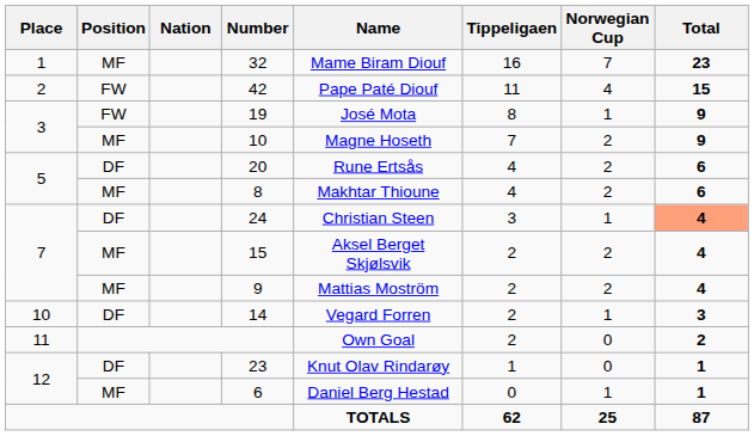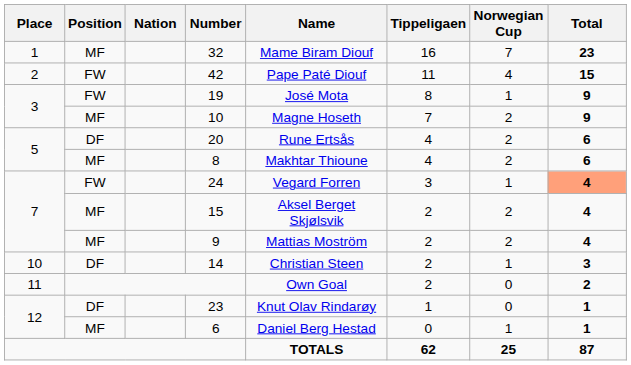 <table class="wikitable" style="font-size: 95%; text-align: center;">
 <tr>
 <th width=60>Place</th>
 <th width=60>Position</th>
 <th width=60>Nation</th>
 <th width=60>Number</th>
 <th width=150>Name</th>
 <th width=80>Tippeligaen</th>
 <th width=80>Norwegian Cup</th>
 <th width=80><strong>Total</strong></th>
 </tr>
 <tr>
 <td>1</td>
 <td>MF</td>
 <td></td>
 <td>32</td>
 <td><a href='#'>Mame Biram Diouf</a></td>
 <td>16</td>
 <td>7</td>
 <td><strong>23</strong></td>
 </tr>
 <tr>
 <td>2</td>
 <td>FW</td>
 <td></td>
 <td>42</td>
 <td><a href='#'>Pape Paté Diouf</a></td>
 <td>11</td>
 <td>4</td>
 <td><strong>15</strong></td>
 </tr>
 <tr>
 <td rowspan="2">3</td>
 <td>FW</td>
 <td></td>
 <td>19</td>
 <td><a href='#'>José Mota</a></td>
 <td>8</td>
 <td>1</td>
 <td><strong>9</strong></td>
 </tr>
 <tr>
 <td>MF</td>
 <td></td>
 <td>10</td>
 <td><a href='#'>Magne Hoseth</a></td>
 <td>7</td>
 <td>2</td>
 <td><strong>9</strong></td>
 </tr>
 <tr>
 <td rowspan="2">5</td>
 <td>DF</td>
 <td></td>
 <td>20</td>
 <td><a href='#'>Rune Ertsås</a></td>
 <td>4</td>
 <td>2</td>
 <td><strong>6</strong></td>
 </tr>
 <tr>
 <td>MF</td>
 <td></td>
 <td>8</td>
 <td><a href='#'>Makhtar Thioune</a></td>
 <td>4</td>
 <td>2</td>
 <td><strong>6</strong></td>
 </tr>
 <tr>
 <td rowspan="3">7</td>
-<td>DF</td>
+<td>FW</td>
 <td></td>
 <td>24</td>
-<td><a href='#'>Christian Steen</a></td>
+<td><a href='#'>Vegard Forren</a></td>
 <td>3</td>
 <td>1</td>
 <td style="background: lightsalmon;"><strong>4</strong></td>
 </tr>
 <tr>
 <td>MF</td>
 <td></td>
 <td>15</td>
 <td><a href='#'>Aksel Berget Skjølsvik</a></td>
 <td>2</td>
 <td>2</td>
 <td><strong>4</strong></td>
 </tr>
 <tr>
 <td>MF</td>
 <td></td>
 <td>9</td>
 <td><a href='#'>Mattias Moström</a></td>
 <td>2</td>
 <td>2</td>
 <td><strong>4</strong></td>
 </tr>
 <tr>
 <td>10</td>
 <td>DF</td>
 <td></td>
 <td>14</td>
-<td><a href='#'>Vegard Forren</a></td>
+<td><a href='#'>Christian Steen</a></td>
 <td>2</td>
 <td>1</td>
 <td><strong>3</strong></td>
 </tr>
 <tr>
 <td>11</td>
 <td colspan="3"></td>
 <td><a href='#'>Own Goal</a></td>
 <td>2</td>
 <td>0</td>
 <td><strong>2</strong></td>
 </tr>
 <tr>
 <td rowspan="2">12</td>
 <td>DF</td>
 <td></td>
 <td>23</td>
 <td><a href='#'>Knut Olav Rindarøy</a></td>
 <td>1</td>
 <td>0</td>
 <td><strong>1</strong></td>
 </tr>
 <tr>
 <td>MF</td>
 <td></td>
 <td>6</td>
 <td><a href='#'>Daniel Berg Hestad</a></td>
 <td>0</td>
 <td>1</td>
 <td><strong>1</strong></td>
 </tr>
 <tr>
 <td colspan="4"></td>
 <td><strong>TOTALS</strong></td>
 <td><strong>62</strong></td>
 <td><strong>25</strong></td>
 <td><strong>87</strong></td>
 </tr>
 </table>
